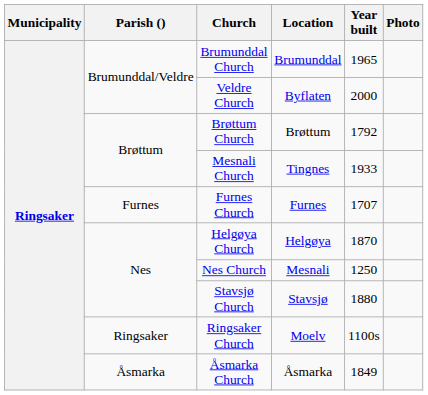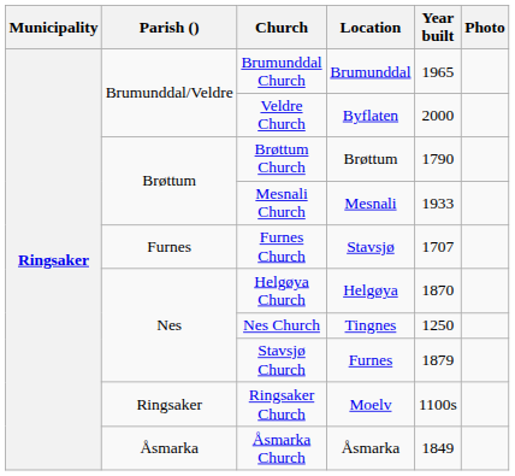 <table class="wikitable" style="text-align: center; width: 80%;">
 <tr>
 <th>Municipality</th>
 <th>Parish ()</th>
 <th>Church</th>
 <th>Location</th>
 <th>Year built</th>
 <th>Photo</th>
 </tr>
 <tr>
 <th rowspan="10"><a href='#'>Ringsaker</a></th>
 <td rowspan="2">Brumunddal/Veldre</td>
 <td><a href='#'>Brumunddal Church</a></td>
 <td><a href='#'>Brumunddal</a></td>
 <td>1965</td>
 <td></td>
 </tr>
 <tr>
 <td><a href='#'>Veldre Church</a></td>
 <td><a href='#'>Byflaten</a></td>
 <td>2000</td>
 <td></td>
 </tr>
 <tr>
 <td rowspan="2">Brøttum</td>
 <td><a href='#'>Brøttum Church</a></td>
 <td>Brøttum</td>
-<td>1792</td>
+<td>1790</td>
 <td></td>
 </tr>
 <tr>
 <td><a href='#'>Mesnali Church</a></td>
-<td><a href='#'>Tingnes</a></td>
+<td><a href='#'>Mesnali</a></td>
 <td>1933</td>
 <td></td>
 </tr>
 <tr>
 <td rowspan="1">Furnes</td>
 <td><a href='#'>Furnes Church</a></td>
-<td><a href='#'>Furnes</a></td>
+<td><a href='#'>Stavsjø</a></td>
 <td>1707</td>
 <td></td>
 </tr>
 <tr>
 <td rowspan="3">Nes</td>
 <td><a href='#'>Helgøya Church</a></td>
 <td><a href='#'>Helgøya</a></td>
 <td>1870</td>
 <td></td>
 </tr>
 <tr>
 <td><a href='#'>Nes Church</a></td>
-<td><a href='#'>Mesnali</a></td>
+<td><a href='#'>Tingnes</a></td>
 <td>1250</td>
 <td></td>
 </tr>
 <tr>
 <td><a href='#'>Stavsjø Church</a></td>
-<td><a href='#'>Stavsjø</a></td>
-<td>1880</td>
+<td><a href='#'>Furnes</a></td>
+<td>1879</td>
 <td></td>
 </tr>
 <tr>
 <td rowspan="1">Ringsaker</td>
 <td><a href='#'>Ringsaker Church</a></td>
 <td><a href='#'>Moelv</a></td>
 <td>1100s</td>
 <td></td>
 </tr>
 <tr>
 <td rowspan="1">Åsmarka</td>
 <td><a href='#'>Åsmarka Church</a></td>
 <td>Åsmarka</td>
 <td>1849</td>
 <td></td>
 </tr>
 </table>
